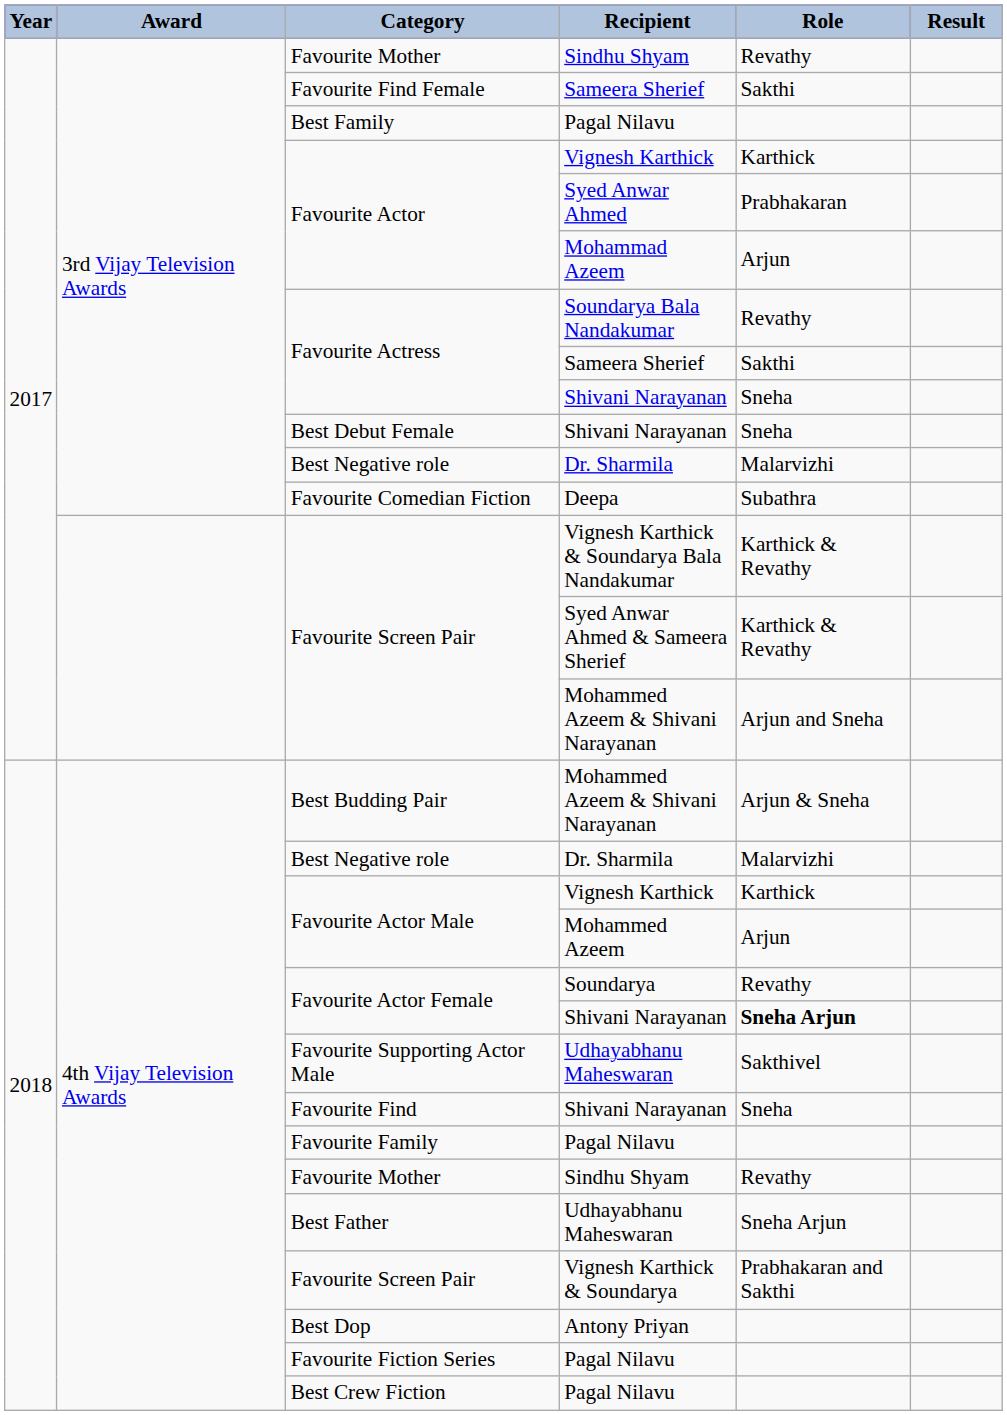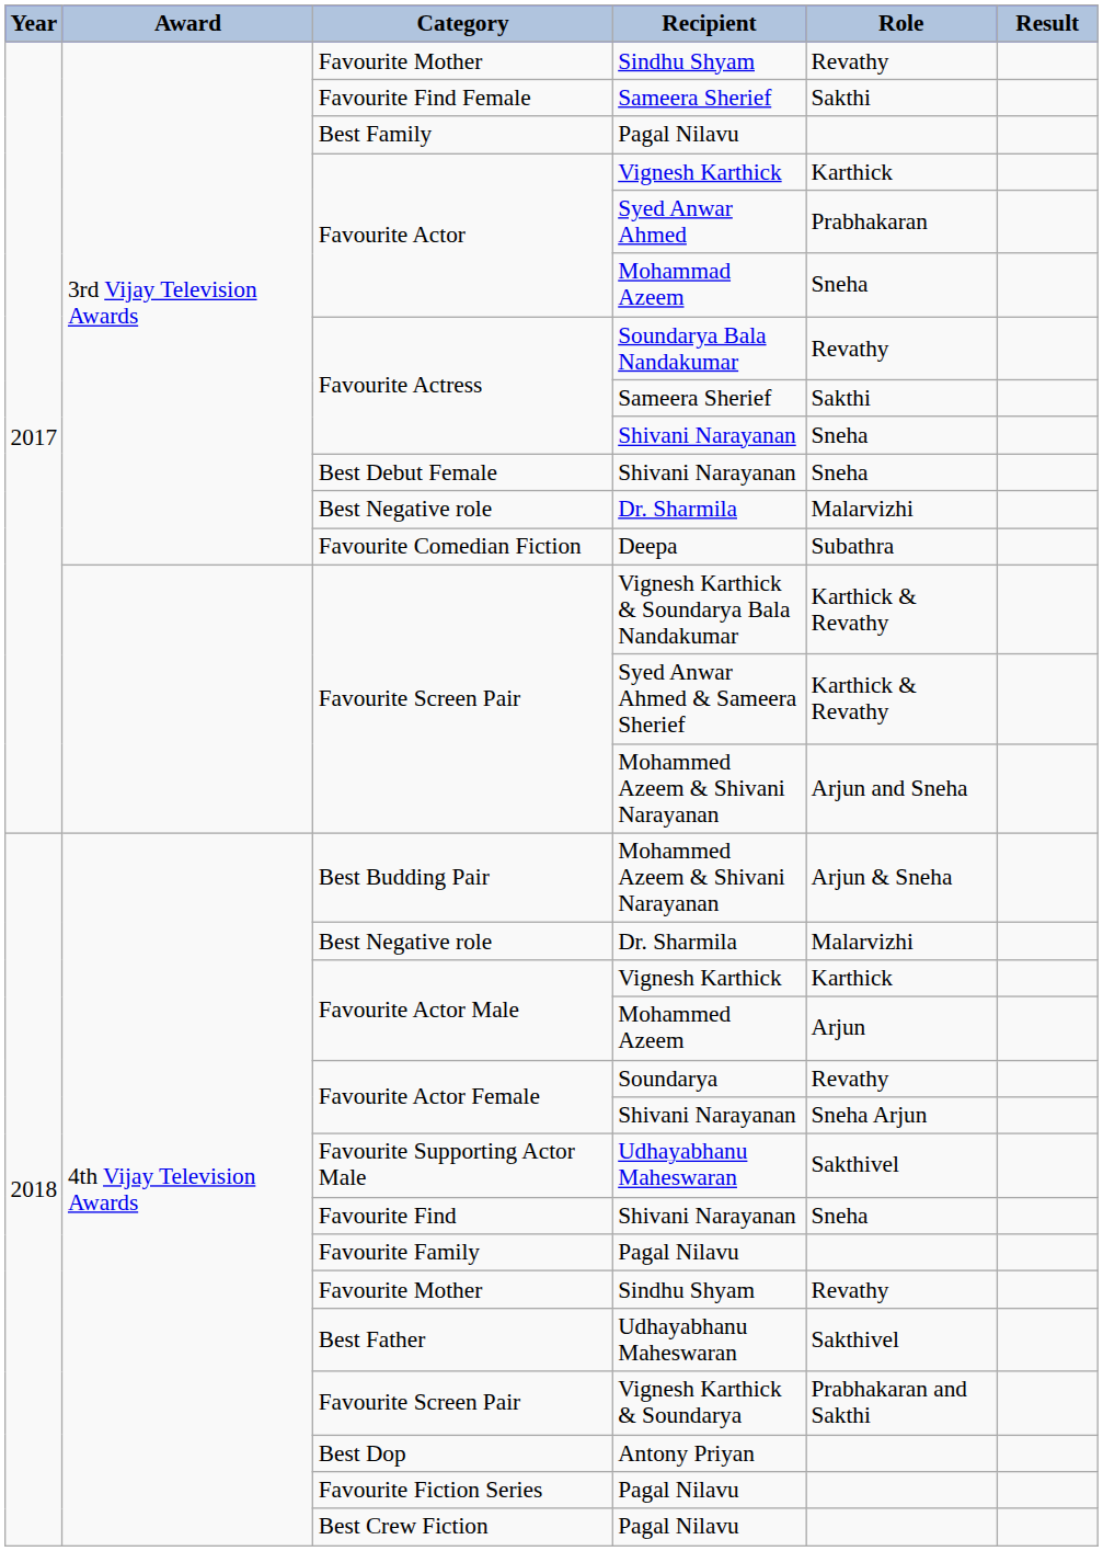 <table class="wikitable" width="85%">
 <tr bgcolor="blue">
 <th style="width:20pt; background:LightSteelBlue;">Year</th>
 <th style="width:140pt; background:LightSteelBlue;">Award</th>
 <th style="width:170pt; background:LightSteelBlue;">Category</th>
 <th style="width:100pt; background:LightSteelBlue;">Recipient</th>
 <th style="width:100pt; background:LightSteelBlue;">Role</th>
 <th style="width:50pt; background:LightSteelBlue;">Result</th>
 </tr>
 <tr>
 <td rowspan="15">2017 </td>
 <td rowspan="12">3rd <a href='#'>Vijay Television Awards</a></td>
 <td>Favourite Mother</td>
 <td><a href='#'>Sindhu Shyam</a></td>
 <td>Revathy</td>
 <td></td>
 </tr>
 <tr>
 <td>Favourite Find Female</td>
 <td><a href='#'>Sameera Sherief</a></td>
 <td>Sakthi</td>
 <td></td>
 </tr>
 <tr>
 <td>Best Family</td>
 <td>Pagal Nilavu</td>
 <td></td>
 <td></td>
 </tr>
 <tr>
 <td rowspan="3">Favourite Actor</td>
 <td><a href='#'>Vignesh Karthick</a></td>
 <td>Karthick</td>
 <td></td>
 </tr>
 <tr>
 <td><a href='#'>Syed Anwar Ahmed</a></td>
 <td>Prabhakaran</td>
 <td></td>
 </tr>
 <tr>
 <td><a href='#'>Mohammad Azeem</a></td>
-<td>Arjun</td>
+<td>Sneha</td>
 <td></td>
 </tr>
 <tr>
 <td rowspan="3">Favourite Actress</td>
 <td><a href='#'>Soundarya Bala Nandakumar</a></td>
 <td>Revathy</td>
 <td></td>
 </tr>
 <tr>
 <td>Sameera Sherief</td>
 <td>Sakthi</td>
 <td></td>
 </tr>
 <tr>
 <td><a href='#'>Shivani Narayanan</a></td>
 <td>Sneha</td>
 <td></td>
 </tr>
 <tr>
 <td>Best Debut Female</td>
 <td>Shivani Narayanan</td>
 <td>Sneha</td>
 <td></td>
 </tr>
 <tr>
 <td>Best Negative role</td>
 <td><a href='#'>Dr. Sharmila</a></td>
 <td>Malarvizhi</td>
 <td></td>
 </tr>
 <tr>
 <td>Favourite Comedian Fiction</td>
 <td>Deepa</td>
 <td>Subathra</td>
 <td></td>
 </tr>
 <tr>
 <td rowspan="3"></td>
 <td rowspan="3">Favourite Screen Pair</td>
 <td>Vignesh Karthick & Soundarya Bala Nandakumar</td>
 <td>Karthick & Revathy</td>
 <td></td>
 </tr>
 <tr>
 <td>Syed Anwar Ahmed & Sameera Sherief</td>
 <td>Karthick & Revathy</td>
 <td></td>
 </tr>
 <tr>
 <td>Mohammed Azeem & Shivani Narayanan</td>
 <td>Arjun and Sneha</td>
 <td></td>
 </tr>
 <tr>
 <td rowspan="15">2018</td>
 <td rowspan="15">4th <a href='#'>Vijay Television Awards</a></td>
 <td>Best Budding Pair</td>
 <td>Mohammed Azeem & Shivani Narayanan</td>
 <td>Arjun & Sneha</td>
 <td></td>
 </tr>
 <tr>
 <td>Best Negative role</td>
 <td>Dr. Sharmila</td>
 <td>Malarvizhi</td>
 <td></td>
 </tr>
 <tr>
 <td rowspan="2">Favourite Actor Male</td>
 <td>Vignesh Karthick</td>
 <td>Karthick</td>
 <td></td>
 </tr>
 <tr>
 <td>Mohammed Azeem</td>
 <td>Arjun</td>
 <td></td>
 </tr>
 <tr>
 <td rowspan="2">Favourite Actor Female</td>
 <td>Soundarya</td>
 <td>Revathy</td>
 <td></td>
 </tr>
 <tr>
 <td>Shivani Narayanan</td>
-<td><strong>Sneha Arjun</strong></td>
+<td>Sneha Arjun</td>
 <td></td>
 </tr>
 <tr>
 <td>Favourite Supporting Actor Male</td>
 <td><a href='#'>Udhayabhanu Maheswaran</a></td>
 <td>Sakthivel</td>
 <td></td>
 </tr>
 <tr>
 <td>Favourite Find</td>
 <td>Shivani Narayanan</td>
 <td>Sneha</td>
 <td></td>
 </tr>
 <tr>
 <td>Favourite Family</td>
 <td>Pagal Nilavu</td>
 <td></td>
 <td></td>
 </tr>
 <tr>
 <td>Favourite Mother</td>
 <td>Sindhu Shyam</td>
 <td>Revathy</td>
 <td></td>
 </tr>
 <tr>
 <td>Best Father</td>
 <td>Udhayabhanu Maheswaran</td>
-<td>Sneha Arjun</td>
+<td>Sakthivel</td>
 <td></td>
 </tr>
 <tr>
 <td>Favourite Screen Pair</td>
 <td>Vignesh Karthick & Soundarya</td>
 <td>Prabhakaran and Sakthi</td>
 <td></td>
 </tr>
 <tr>
 <td>Best Dop</td>
 <td>Antony Priyan</td>
 <td></td>
 <td></td>
 </tr>
 <tr>
 <td>Favourite Fiction Series</td>
 <td>Pagal Nilavu</td>
 <td></td>
 <td></td>
 </tr>
 <tr>
 <td>Best Crew Fiction</td>
 <td>Pagal Nilavu</td>
 <td></td>
 <td></td>
 </tr>
 <tr>
 </tr>
 </table>
